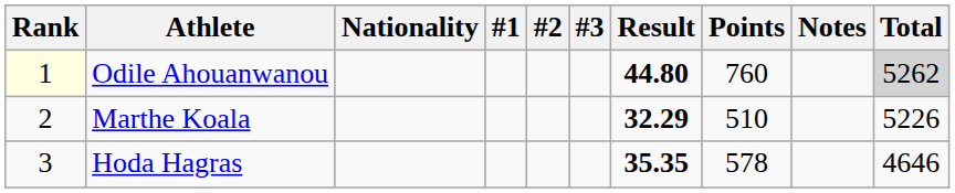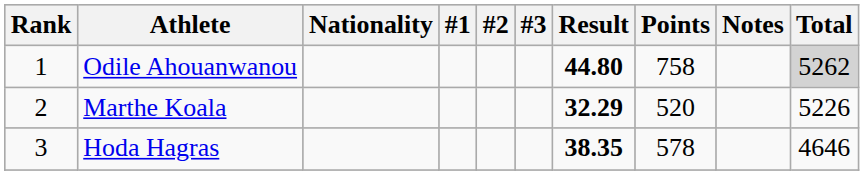 <table class="wikitable sortable" style="text-align:center">
 <tr>
 <th>Rank</th>
 <th>Athlete</th>
 <th>Nationality</th>
 <th>#1</th>
 <th>#2</th>
 <th>#3</th>
 <th>Result</th>
 <th>Points</th>
 <th>Notes</th>
 <th>Total</th>
 </tr>
 <tr>
-<td style="background: lightyellow;">1</td>
+<td>1</td>
 <td align=left><a href='#'>Odile Ahouanwanou</a></td>
 <td align=left></td>
 <td></td>
 <td></td>
 <td></td>
 <td><strong>44.80</strong></td>
-<td>760</td>
+<td>758</td>
 <td></td>
 <td style="background: lightgrey;">5262</td>
 </tr>
 <tr>
 <td>2</td>
 <td align=left><a href='#'>Marthe Koala</a></td>
 <td align=left></td>
 <td></td>
 <td></td>
 <td></td>
 <td><strong>32.29</strong></td>
-<td>510</td>
+<td>520</td>
 <td></td>
 <td>5226</td>
 </tr>
 <tr>
 <td>3</td>
 <td align=left><a href='#'>Hoda Hagras</a></td>
 <td align=left></td>
 <td></td>
 <td></td>
 <td></td>
-<td><strong>35.35</strong></td>
+<td><strong>38.35</strong></td>
 <td>578</td>
 <td></td>
 <td>4646</td>
 </tr>
 </table>
